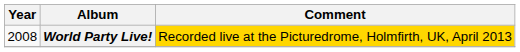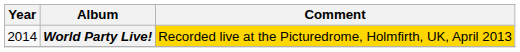 <table class="wikitable plainrowheaders" style="text-align:center;">
 <tr>
 <th rowspan="1">Year</th>
 <th rowspan="1">Album</th>
 <th rowspan="1">Comment</th>
 </tr>
 <tr>
-<td>2008</td>
+<td>2014</td>
 <th scope="row"><em>World Party Live!</em></th>
 <td style="background: gold;">Recorded live at the Picturedrome, Holmfirth, UK, April 2013</td>
 </tr>
 <tr>
 </tr>
 </table>
